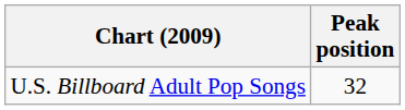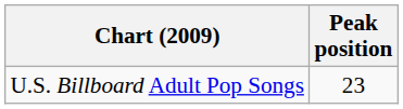 <table class="wikitable sortable">
 <tr>
 <th>Chart (2009)</th>
 <th>Peak<br>position</th>
 </tr>
 <tr>
 <td>U.S. <em>Billboard</em> <a href='#'>Adult Pop Songs</a></td>
-<td style="text-align:center;">32</td>
+<td style="text-align:center;">23</td>
 </tr>
 </table>
